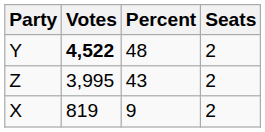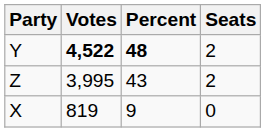 <table class="wikitable" style="margin-left:1em; border-collapse:collapse;" align="center">
 <tr>
 <th>Party</th>
 <th>Votes</th>
 <th>Percent</th>
 <th>Seats</th>
 </tr>
 <tr>
 <td>Y</td>
 <td><strong>4,522</strong></td>
-<td>48</td>
+<td><strong>48</strong></td>
 <td>2</td>
 </tr>
 <tr>
 <td>Z</td>
 <td>3,995</td>
 <td>43</td>
 <td>2</td>
 </tr>
 <tr>
 <td>X</td>
 <td>819</td>
 <td>9</td>
-<td>2</td>
+<td>0</td>
 </tr>
 </table>
